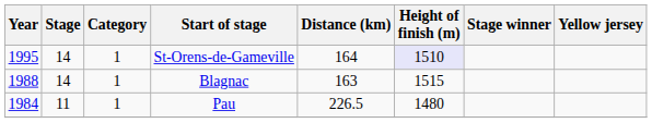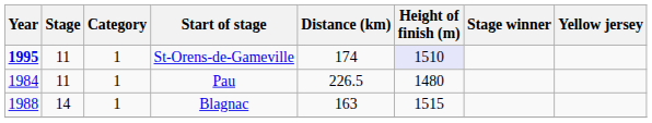 <table class="wikitable" style="text-align: center;">
 <tr>
 <th>Year</th>
 <th>Stage</th>
 <th>Category</th>
 <th>Start of stage</th>
 <th>Distance (km)</th>
 <th>Height of<br>finish (m)</th>
 <th>Stage winner</th>
 <th>Yellow jersey</th>
 </tr>
 <tr>
-<td><a href='#'>1995</a></td>
-<td>14</td>
+<td><strong><a href='#'>1995</a></strong></td>
+<td>11</td>
 <td>1</td>
 <td><a href='#'>St-Orens-de-Gameville</a></td>
-<td>164</td>
+<td>174</td>
 <td style="background: lavender;">1510</td>
+<td align=left></td>
+<td align=left></td>
+</tr>
+<tr>
+<td><a href='#'>1984</a></td>
+<td>11</td>
+<td>1</td>
+<td><a href='#'>Pau</a></td>
+<td>226.5</td>
+<td>1480</td>
 <td align=left></td>
 <td align=left></td>
 </tr>
 <tr>
 <td><a href='#'>1988</a></td>
 <td>14</td>
 <td>1</td>
 <td><a href='#'>Blagnac</a></td>
 <td>163</td>
 <td>1515</td>
 <td align=left></td>
 <td align=left></td>
 </tr>
 <tr>
-<td><a href='#'>1984</a></td>
-<td>11</td>
-<td>1</td>
-<td><a href='#'>Pau</a></td>
-<td>226.5</td>
-<td>1480</td>
-<td align=left></td>
-<td align=left></td>
-</tr>
-<tr>
 </tr>
 </table>
